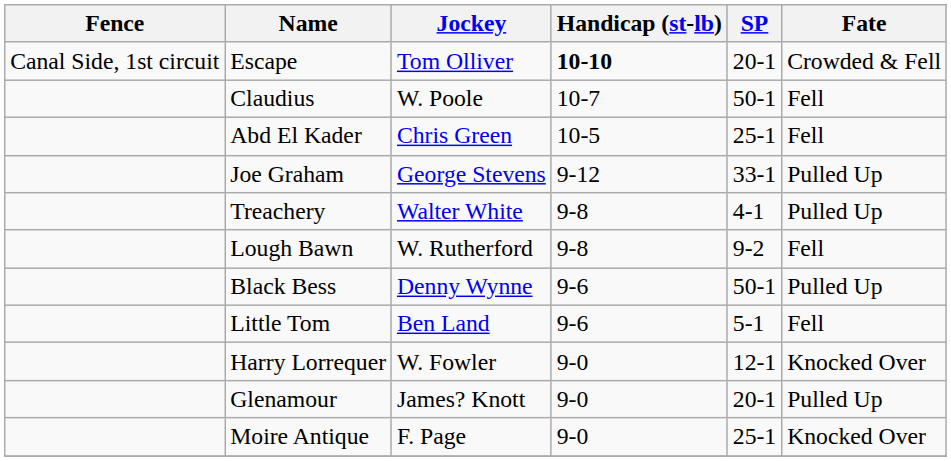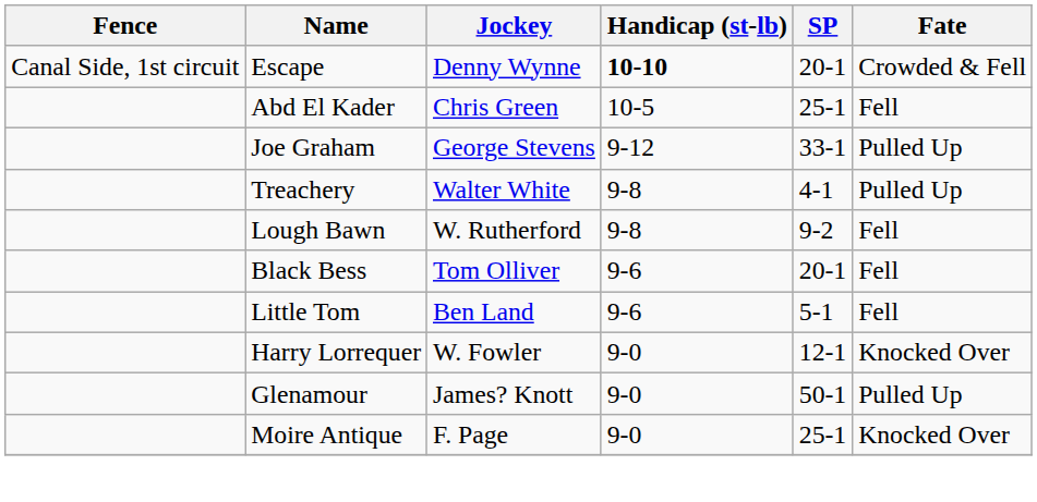 <table class="wikitable sortable">
 <tr>
 <th>Fence</th>
 <th>Name</th>
 <th><a href='#'>Jockey</a></th>
 <th>Handicap (<a href='#'>st</a>-<a href='#'>lb</a>)</th>
 <th><a href='#'>SP</a></th>
 <th>Fate</th>
 </tr>
 <tr>
 <td>Canal Side, 1st circuit</td>
 <td>Escape</td>
-<td><a href='#'>Tom Olliver</a></td>
+<td><a href='#'>Denny Wynne</a></td>
 <td><strong>10-10</strong></td>
 <td>20-1</td>
 <td>Crowded & Fell</td>
-</tr>
-<tr>
-<td></td>
-<td>Claudius</td>
-<td>W. Poole</td>
-<td>10-7</td>
-<td>50-1</td>
-<td>Fell</td>
 </tr>
 <tr>
 <td></td>
 <td>Abd El Kader</td>
 <td><a href='#'>Chris Green</a></td>
 <td>10-5</td>
 <td>25-1</td>
 <td>Fell</td>
 </tr>
 <tr>
 <td></td>
 <td>Joe Graham</td>
 <td><a href='#'>George Stevens</a></td>
 <td>9-12</td>
 <td>33-1</td>
 <td>Pulled Up</td>
 </tr>
 <tr>
 <td></td>
 <td>Treachery</td>
 <td><a href='#'>Walter White</a></td>
 <td>9-8</td>
 <td>4-1</td>
 <td>Pulled Up</td>
 </tr>
 <tr>
 <td></td>
 <td>Lough Bawn</td>
 <td>W. Rutherford</td>
 <td>9-8</td>
 <td>9-2</td>
 <td>Fell</td>
 </tr>
 <tr>
 <td></td>
 <td>Black Bess</td>
-<td><a href='#'>Denny Wynne</a></td>
+<td><a href='#'>Tom Olliver</a></td>
 <td>9-6</td>
-<td>50-1</td>
-<td>Pulled Up</td>
+<td>20-1</td>
+<td>Fell</td>
 </tr>
 <tr>
 <td></td>
 <td>Little Tom</td>
 <td><a href='#'>Ben Land</a></td>
 <td>9-6</td>
 <td>5-1</td>
 <td>Fell</td>
 </tr>
 <tr>
 <td></td>
 <td>Harry Lorrequer</td>
 <td>W. Fowler</td>
 <td>9-0</td>
 <td>12-1</td>
 <td>Knocked Over</td>
 </tr>
 <tr>
 <td></td>
 <td>Glenamour</td>
 <td>James? Knott</td>
 <td>9-0</td>
-<td>20-1</td>
+<td>50-1</td>
 <td>Pulled Up</td>
 </tr>
 <tr>
 <td></td>
 <td>Moire Antique</td>
 <td>F. Page</td>
 <td>9-0</td>
 <td>25-1</td>
 <td>Knocked Over</td>
 </tr>
 <tr>
 </tr>
 </table>
